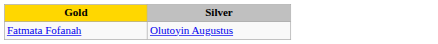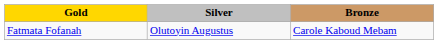 <table class="wikitable" style="text-align:left">
 <tr align="center">
 <td width=200 bgcolor=gold><strong>Gold</strong></td>
 <td width=200 bgcolor=silver><strong>Silver</strong></td>
+<td width=200 bgcolor=CC9966><strong>Bronze</strong></td>
 </tr>
 <tr>
 <td><a href='#'>Fatmata Fofanah</a><br><em></em></td>
 <td><a href='#'>Olutoyin Augustus</a><br><em></em></td>
+<td><a href='#'>Carole Kaboud Mebam</a><br><em></em></td>
 </tr>
 </table>
